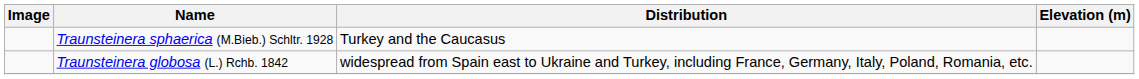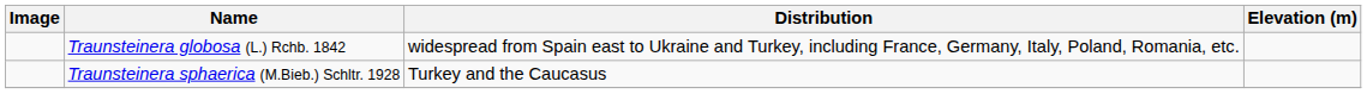 <table class="wikitable collapsible">
 <tr>
 <th>Image</th>
 <th>Name</th>
 <th>Distribution</th>
 <th>Elevation (m)</th>
 </tr>
 <tr>
 <td></td>
+<td><em><a href='#'>Traunsteinera globosa</a></em> <small>(L.) Rchb. 1842</small></td>
+<td>widespread from Spain east to Ukraine and Turkey, including France, Germany, Italy, Poland, Romania, etc.</td>
+<td></td>
+</tr>
+<tr>
+<td></td>
 <td><em><a href='#'>Traunsteinera sphaerica</a></em> <small>(M.Bieb.) Schltr. 1928</small></td>
 <td>Turkey and the Caucasus</td>
 <td></td>
 </tr>
 <tr>
-<td></td>
-<td><em><a href='#'>Traunsteinera globosa</a></em> <small>(L.) Rchb. 1842</small></td>
-<td>widespread from Spain east to Ukraine and Turkey, including France, Germany, Italy, Poland, Romania, etc.</td>
-<td></td>
-</tr>
-<tr>
 </tr>
 </table>
